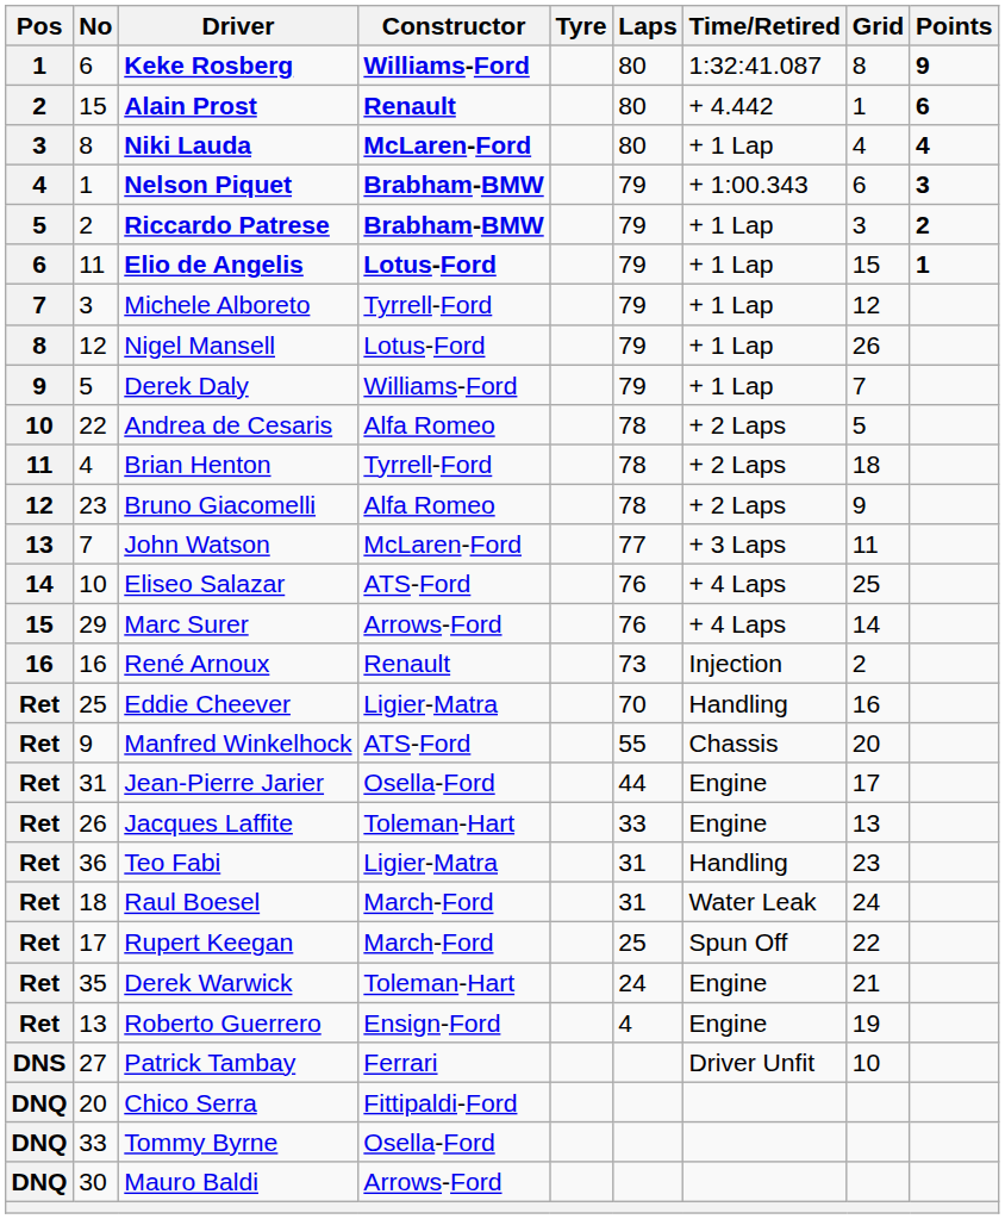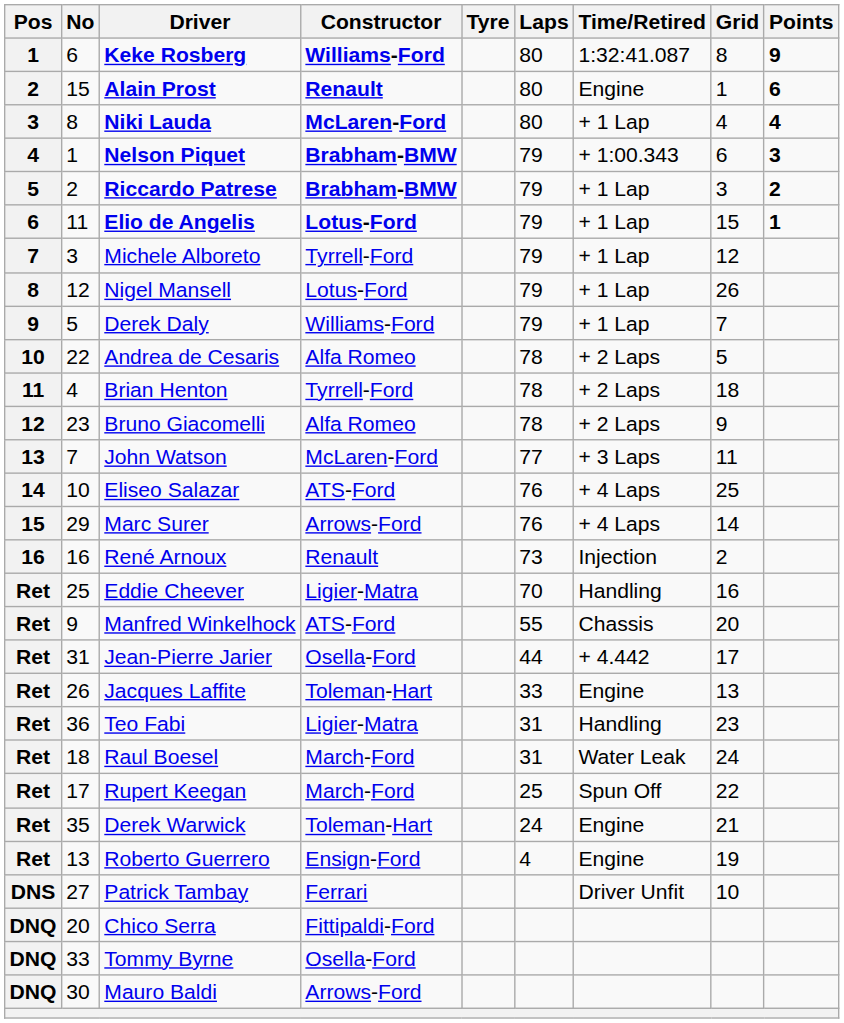 <table class="wikitable" style="font-size:95%;">
 <tr>
 <th>Pos</th>
 <th>No</th>
 <th>Driver</th>
 <th>Constructor</th>
 <th>Tyre</th>
 <th>Laps</th>
 <th>Time/Retired</th>
 <th>Grid</th>
 <th>Points</th>
 </tr>
 <tr>
 <th>1</th>
 <td>6</td>
 <td> <strong><a href='#'>Keke Rosberg</a></strong></td>
 <td><strong><a href='#'>Williams</a>-<a href='#'>Ford</a></strong></td>
 <td></td>
 <td>80</td>
 <td>1:32:41.087</td>
 <td>8</td>
 <td><strong>9</strong></td>
 </tr>
 <tr>
 <th>2</th>
 <td>15</td>
 <td> <strong><a href='#'>Alain Prost</a></strong></td>
 <td><strong><a href='#'>Renault</a></strong></td>
 <td></td>
 <td>80</td>
-<td>+ 4.442</td>
+<td>Engine</td>
 <td>1</td>
 <td><strong>6</strong></td>
 </tr>
 <tr>
 <th>3</th>
 <td>8</td>
 <td> <strong><a href='#'>Niki Lauda</a></strong></td>
 <td><strong><a href='#'>McLaren</a>-<a href='#'>Ford</a></strong></td>
 <td></td>
 <td>80</td>
 <td>+ 1 Lap</td>
 <td>4</td>
 <td><strong>4</strong></td>
 </tr>
 <tr>
 <th>4</th>
 <td>1</td>
 <td> <strong><a href='#'>Nelson Piquet</a></strong></td>
 <td><strong><a href='#'>Brabham</a>-<a href='#'>BMW</a></strong></td>
 <td></td>
 <td>79</td>
 <td>+ 1:00.343</td>
 <td>6</td>
 <td><strong>3</strong></td>
 </tr>
 <tr>
 <th>5</th>
 <td>2</td>
 <td> <strong><a href='#'>Riccardo Patrese</a></strong></td>
 <td><strong><a href='#'>Brabham</a>-<a href='#'>BMW</a></strong></td>
 <td></td>
 <td>79</td>
 <td>+ 1 Lap</td>
 <td>3</td>
 <td><strong>2</strong></td>
 </tr>
 <tr>
 <th>6</th>
 <td>11</td>
 <td> <strong><a href='#'>Elio de Angelis</a></strong></td>
 <td><strong><a href='#'>Lotus</a>-<a href='#'>Ford</a></strong></td>
 <td></td>
 <td>79</td>
 <td>+ 1 Lap</td>
 <td>15</td>
 <td><strong>1</strong></td>
 </tr>
 <tr>
 <th>7</th>
 <td>3</td>
 <td> <a href='#'>Michele Alboreto</a></td>
 <td><a href='#'>Tyrrell</a>-<a href='#'>Ford</a></td>
 <td></td>
 <td>79</td>
 <td>+ 1 Lap</td>
 <td>12</td>
 <td> </td>
 </tr>
 <tr>
 <th>8</th>
 <td>12</td>
 <td> <a href='#'>Nigel Mansell</a></td>
 <td><a href='#'>Lotus</a>-<a href='#'>Ford</a></td>
 <td></td>
 <td>79</td>
 <td>+ 1 Lap</td>
 <td>26</td>
 <td> </td>
 </tr>
 <tr>
 <th>9</th>
 <td>5</td>
 <td> <a href='#'>Derek Daly</a></td>
 <td><a href='#'>Williams</a>-<a href='#'>Ford</a></td>
 <td></td>
 <td>79</td>
 <td>+ 1 Lap</td>
 <td>7</td>
 <td> </td>
 </tr>
 <tr>
 <th>10</th>
 <td>22</td>
 <td> <a href='#'>Andrea de Cesaris</a></td>
 <td><a href='#'>Alfa Romeo</a></td>
 <td></td>
 <td>78</td>
 <td>+ 2 Laps</td>
 <td>5</td>
 <td> </td>
 </tr>
 <tr>
 <th>11</th>
 <td>4</td>
 <td> <a href='#'>Brian Henton</a></td>
 <td><a href='#'>Tyrrell</a>-<a href='#'>Ford</a></td>
 <td></td>
 <td>78</td>
 <td>+ 2 Laps</td>
 <td>18</td>
 <td> </td>
 </tr>
 <tr>
 <th>12</th>
 <td>23</td>
 <td> <a href='#'>Bruno Giacomelli</a></td>
 <td><a href='#'>Alfa Romeo</a></td>
 <td></td>
 <td>78</td>
 <td>+ 2 Laps</td>
 <td>9</td>
 <td> </td>
 </tr>
 <tr>
 <th>13</th>
 <td>7</td>
 <td> <a href='#'>John Watson</a></td>
 <td><a href='#'>McLaren</a>-<a href='#'>Ford</a></td>
 <td></td>
 <td>77</td>
 <td>+ 3 Laps</td>
 <td>11</td>
 <td> </td>
 </tr>
 <tr>
 <th>14</th>
 <td>10</td>
 <td> <a href='#'>Eliseo Salazar</a></td>
 <td><a href='#'>ATS</a>-<a href='#'>Ford</a></td>
 <td></td>
 <td>76</td>
 <td>+ 4 Laps</td>
 <td>25</td>
 <td> </td>
 </tr>
 <tr>
 <th>15</th>
 <td>29</td>
 <td> <a href='#'>Marc Surer</a></td>
 <td><a href='#'>Arrows</a>-<a href='#'>Ford</a></td>
 <td></td>
 <td>76</td>
 <td>+ 4 Laps</td>
 <td>14</td>
 <td> </td>
 </tr>
 <tr>
 <th>16</th>
 <td>16</td>
 <td> <a href='#'>René Arnoux</a></td>
 <td><a href='#'>Renault</a></td>
 <td></td>
 <td>73</td>
 <td>Injection</td>
 <td>2</td>
 <td> </td>
 </tr>
 <tr>
 <th>Ret</th>
 <td>25</td>
 <td> <a href='#'>Eddie Cheever</a></td>
 <td><a href='#'>Ligier</a>-<a href='#'>Matra</a></td>
 <td></td>
 <td>70</td>
 <td>Handling</td>
 <td>16</td>
 <td> </td>
 </tr>
 <tr>
 <th>Ret</th>
 <td>9</td>
 <td> <a href='#'>Manfred Winkelhock</a></td>
 <td><a href='#'>ATS</a>-<a href='#'>Ford</a></td>
 <td></td>
 <td>55</td>
 <td>Chassis</td>
 <td>20</td>
 <td> </td>
 </tr>
 <tr>
 <th>Ret</th>
 <td>31</td>
 <td> <a href='#'>Jean-Pierre Jarier</a></td>
 <td><a href='#'>Osella</a>-<a href='#'>Ford</a></td>
 <td></td>
 <td>44</td>
-<td>Engine</td>
+<td>+ 4.442</td>
 <td>17</td>
 <td> </td>
 </tr>
 <tr>
 <th>Ret</th>
 <td>26</td>
 <td> <a href='#'>Jacques Laffite</a></td>
 <td><a href='#'>Toleman</a>-<a href='#'>Hart</a></td>
 <td></td>
 <td>33</td>
 <td>Engine</td>
 <td>13</td>
 <td> </td>
 </tr>
 <tr>
 <th>Ret</th>
 <td>36</td>
 <td> <a href='#'>Teo Fabi</a></td>
 <td><a href='#'>Ligier</a>-<a href='#'>Matra</a></td>
 <td></td>
 <td>31</td>
 <td>Handling</td>
 <td>23</td>
 <td> </td>
 </tr>
 <tr>
 <th>Ret</th>
 <td>18</td>
 <td> <a href='#'>Raul Boesel</a></td>
 <td><a href='#'>March</a>-<a href='#'>Ford</a></td>
 <td></td>
 <td>31</td>
 <td>Water Leak</td>
 <td>24</td>
 <td> </td>
 </tr>
 <tr>
 <th>Ret</th>
 <td>17</td>
 <td> <a href='#'>Rupert Keegan</a></td>
 <td><a href='#'>March</a>-<a href='#'>Ford</a></td>
 <td></td>
 <td>25</td>
 <td>Spun Off</td>
 <td>22</td>
 <td> </td>
 </tr>
 <tr>
 <th>Ret</th>
 <td>35</td>
 <td> <a href='#'>Derek Warwick</a></td>
 <td><a href='#'>Toleman</a>-<a href='#'>Hart</a></td>
 <td></td>
 <td>24</td>
 <td>Engine</td>
 <td>21</td>
 <td> </td>
 </tr>
 <tr>
 <th>Ret</th>
 <td>13</td>
 <td> <a href='#'>Roberto Guerrero</a></td>
 <td><a href='#'>Ensign</a>-<a href='#'>Ford</a></td>
 <td></td>
 <td>4</td>
 <td>Engine</td>
 <td>19</td>
 <td> </td>
 </tr>
 <tr>
 <th>DNS</th>
 <td>27</td>
 <td> <a href='#'>Patrick Tambay</a></td>
 <td><a href='#'>Ferrari</a></td>
 <td></td>
 <td></td>
 <td>Driver Unfit</td>
 <td>10</td>
 <td> </td>
 </tr>
 <tr>
 <th>DNQ</th>
 <td>20</td>
 <td> <a href='#'>Chico Serra</a></td>
 <td><a href='#'>Fittipaldi</a>-<a href='#'>Ford</a></td>
 <td></td>
 <td> </td>
 <td> </td>
 <td> </td>
 <td> </td>
 </tr>
 <tr>
 <th>DNQ</th>
 <td>33</td>
 <td> <a href='#'>Tommy Byrne</a></td>
 <td><a href='#'>Osella</a>-<a href='#'>Ford</a></td>
 <td></td>
 <td> </td>
 <td> </td>
 <td> </td>
 <td> </td>
 </tr>
 <tr>
 <th>DNQ</th>
 <td>30</td>
 <td> <a href='#'>Mauro Baldi</a></td>
 <td><a href='#'>Arrows</a>-<a href='#'>Ford</a></td>
 <td></td>
 <td> </td>
 <td> </td>
 <td> </td>
 <td> </td>
 </tr>
 <tr>
 <th colspan="9"></th>
 </tr>
 </table>
